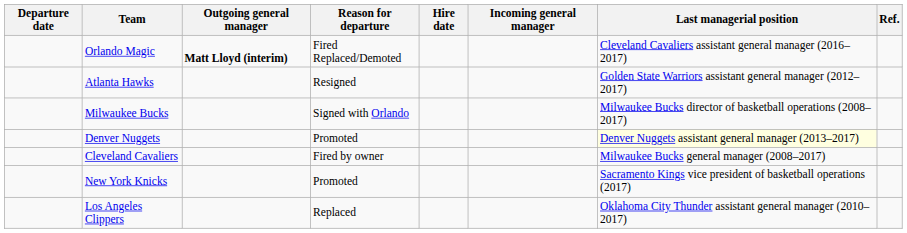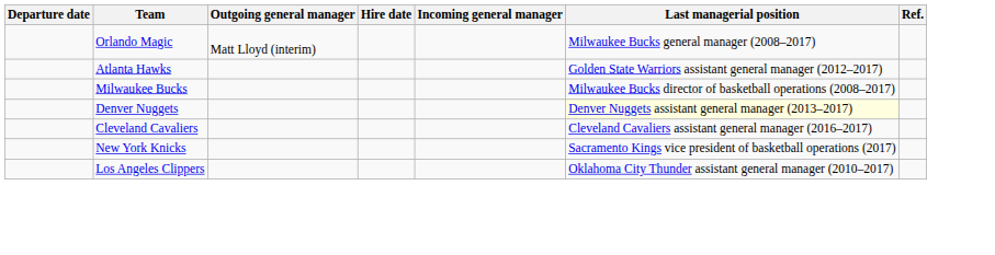 <table class="wikitable sortable">
 <tr>
 <th>Departure date</th>
 <th>Team</th>
 <th>Outgoing general manager</th>
-<th>Reason for departure</th>
 <th>Hire date</th>
 <th>Incoming general manager</th>
 <th class="unsortable">Last managerial position</th>
 <th class="unsortable">Ref.</th>
 </tr>
 <tr>
 <td align=center><br></td>
 <td><a href='#'>Orlando Magic</a></td>
-<td><strong><br>Matt Lloyd (interim)</strong></td>
-<td>Fired<br>Replaced/Demoted</td>
+<td><br>Matt Lloyd (interim)</td>
 <td></td>
 <td></td>
-<td><a href='#'>Cleveland Cavaliers</a> assistant general manager (2016–2017)</td>
+<td><a href='#'>Milwaukee Bucks</a> general manager (2008–2017)</td>
 <td></td>
 </tr>
 <tr>
 <td align=center></td>
 <td><a href='#'>Atlanta Hawks</a></td>
 <td></td>
-<td>Resigned</td>
 <td></td>
 <td></td>
 <td><a href='#'>Golden State Warriors</a> assistant general manager (2012–2017)</td>
 <td></td>
 </tr>
 <tr>
 <td align=center></td>
 <td><a href='#'>Milwaukee Bucks</a></td>
 <td></td>
-<td>Signed with <a href='#'>Orlando</a></td>
 <td></td>
 <td></td>
 <td><a href='#'>Milwaukee Bucks</a> director of basketball operations (2008–2017)</td>
 <td></td>
 </tr>
 <tr>
 <td align=center></td>
 <td><a href='#'>Denver Nuggets</a></td>
 <td></td>
-<td>Promoted</td>
 <td></td>
 <td></td>
 <td style="background: lightyellow;"><a href='#'>Denver Nuggets</a> assistant general manager (2013–2017)</td>
 <td></td>
 </tr>
 <tr>
 <td align=center></td>
 <td><a href='#'>Cleveland Cavaliers</a></td>
 <td></td>
-<td>Fired by owner</td>
 <td></td>
 <td></td>
-<td><a href='#'>Milwaukee Bucks</a> general manager (2008–2017)</td>
+<td><a href='#'>Cleveland Cavaliers</a> assistant general manager (2016–2017)</td>
 <td></td>
 </tr>
 <tr>
 <td align=center></td>
 <td><a href='#'>New York Knicks</a></td>
 <td></td>
-<td>Promoted</td>
 <td></td>
 <td></td>
 <td><a href='#'>Sacramento Kings</a> vice president of basketball operations (2017)</td>
 <td></td>
 </tr>
 <tr>
 <td align=center></td>
 <td><a href='#'>Los Angeles Clippers</a></td>
 <td></td>
-<td>Replaced</td>
 <td></td>
 <td></td>
 <td><a href='#'>Oklahoma City Thunder</a> assistant general manager (2010–2017)</td>
 <td></td>
 </tr>
 </table>
